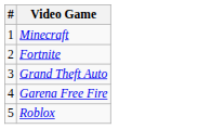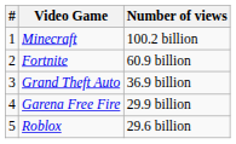 <table class="wikitable">
 <tr>
 <th>#</th>
 <th>Video Game</th>
+<th>Number of views</th>
 </tr>
 <tr>
 <td>1</td>
 <td><em><a href='#'>Minecraft</a></em></td>
+<td>100.2 billion</td>
 </tr>
 <tr>
 <td>2</td>
 <td><em><a href='#'>Fortnite</a></em></td>
+<td>60.9 billion</td>
 </tr>
 <tr>
 <td>3</td>
 <td><em><a href='#'>Grand Theft Auto</a></em></td>
+<td>36.9 billion</td>
 </tr>
 <tr>
 <td>4</td>
 <td><em><a href='#'>Garena Free Fire</a></em></td>
+<td>29.9 billion</td>
 </tr>
 <tr>
 <td>5</td>
 <td><em><a href='#'>Roblox</a></em></td>
+<td>29.6 billion</td>
 </tr>
 </table>
